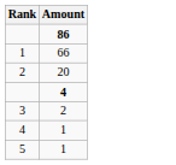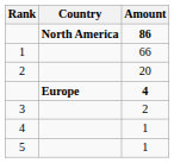 <table class="wikitable" style="text-align: center;">
 <tr>
 <th>Rank</th>
+<th>Country</th>
 <th>Amount</th>
 </tr>
 <tr>
 <td></td>
+<td style="text-align: left;"><strong>North America</strong></td>
 <td><strong>86</strong></td>
 </tr>
 <tr>
 <td>1</td>
+<td style="text-align: left;"></td>
 <td>66</td>
 </tr>
 <tr>
 <td>2</td>
+<td style="text-align: left;"></td>
 <td>20</td>
 </tr>
 <tr>
 <td></td>
+<td style="text-align: left;"><strong>Europe</strong></td>
 <td><strong>4</strong></td>
 </tr>
 <tr>
 <td>3</td>
+<td style="text-align: left;"></td>
 <td>2</td>
 </tr>
 <tr>
 <td>4</td>
+<td style="text-align: left;"></td>
 <td>1</td>
 </tr>
 <tr>
 <td>5</td>
+<td style="text-align: left;"></td>
 <td>1</td>
 </tr>
 </table>
